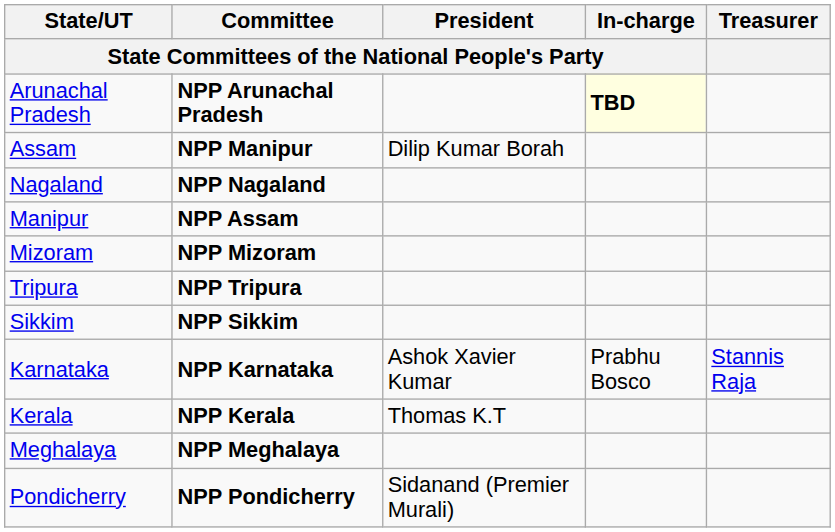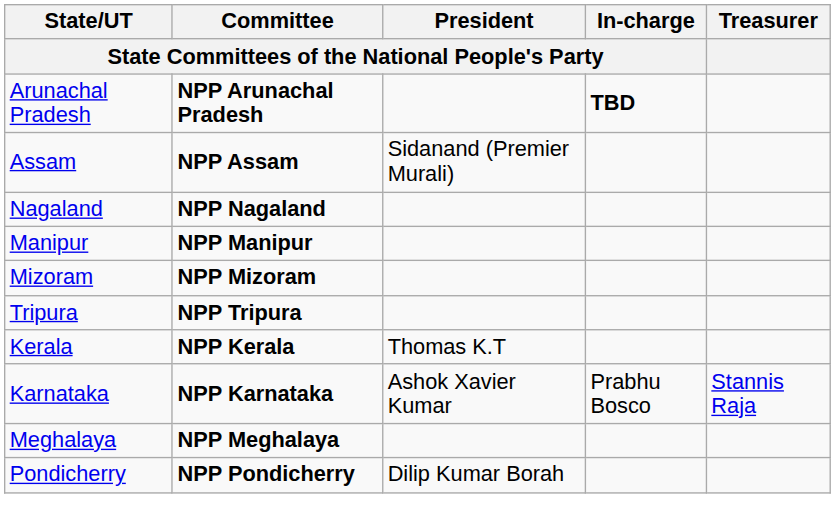 <table class="sortable wikitable">
 <tr>
 <th>State/UT</th>
 <th>Committee</th>
 <th>President</th>
 <th>In-charge</th>
 <th>Treasurer</th>
 </tr>
 <tr>
 <th colspan="4">State Committees of the National People's Party</th>
 <th></th>
 </tr>
 <tr>
 <td><a href='#'>Arunachal Pradesh</a></td>
 <td><strong>NPP Arunachal Pradesh</strong></td>
 <td></td>
-<td style="background: lightyellow;"><strong>TBD</strong></td>
+<td><strong>TBD</strong></td>
 <td></td>
 </tr>
 <tr>
 <td><a href='#'>Assam</a></td>
-<td><strong>NPP Manipur</strong></td>
-<td>Dilip Kumar Borah</td>
+<td><strong>NPP Assam</strong></td>
+<td>Sidanand (Premier Murali)</td>
 <td></td>
 <td></td>
 </tr>
 <tr>
 <td><a href='#'>Nagaland</a></td>
 <td><strong>NPP Nagaland</strong></td>
 <td></td>
 <td></td>
 <td></td>
 </tr>
 <tr>
 <td><a href='#'>Manipur</a></td>
-<td><strong>NPP Assam</strong></td>
+<td><strong>NPP Manipur</strong></td>
 <td></td>
 <td></td>
 <td></td>
 </tr>
 <tr>
 <td><a href='#'>Mizoram</a></td>
 <td><strong>NPP Mizoram</strong></td>
 <td></td>
 <td></td>
 <td></td>
 </tr>
 <tr>
 <td><a href='#'>Tripura</a></td>
 <td><strong>NPP Tripura</strong></td>
 <td></td>
 <td></td>
 <td></td>
 </tr>
 <tr>
-<td><a href='#'>Sikkim</a></td>
-<td><strong>NPP Sikkim</strong></td>
-<td></td>
+<td><a href='#'>Kerala</a></td>
+<td><strong>NPP Kerala</strong></td>
+<td>Thomas K.T</td>
 <td></td>
 <td></td>
 </tr>
 <tr>
 <td><a href='#'>Karnataka</a></td>
 <td><strong>NPP Karnataka</strong></td>
 <td>Ashok Xavier Kumar</td>
 <td>Prabhu Bosco</td>
 <td><a href='#'>Stannis Raja</a></td>
 </tr>
 <tr>
-<td><a href='#'>Kerala</a></td>
-<td><strong>NPP Kerala</strong></td>
-<td>Thomas K.T</td>
-<td></td>
-<td></td>
-</tr>
-<tr>
 <td><a href='#'>Meghalaya</a></td>
 <td><strong>NPP Meghalaya</strong></td>
 <td></td>
 <td></td>
 <td></td>
 </tr>
 <tr>
 <td><a href='#'>Pondicherry</a></td>
 <td><strong>NPP Pondicherry</strong></td>
-<td>Sidanand (Premier Murali)</td>
+<td>Dilip Kumar Borah</td>
 <td></td>
 <td></td>
 </tr>
 </table>
